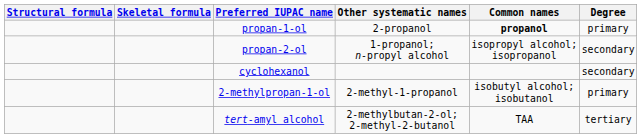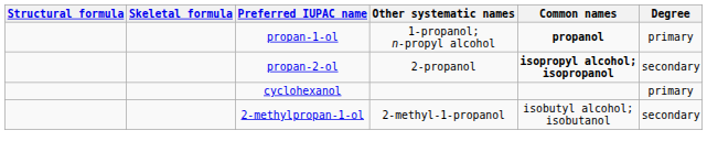 <table class="wikitable skin-invert-image">
 <tr>
 <th><a href='#'>Structural formula</a></th>
 <th><a href='#'>Skeletal formula</a></th>
 <th><a href='#'>Preferred IUPAC name</a></th>
 <th>Other systematic names</th>
 <th>Common names</th>
 <th>Degree</th>
 </tr>
 <tr style="text-align: center">
 <td></td>
 <td></td>
 <td><a href='#'>propan-1-ol</a></td>
-<td>2-propanol</td>
+<td>1-propanol;<br><em>n</em>-propyl alcohol</td>
 <td><strong>propanol</strong></td>
 <td>primary</td>
 </tr>
 <tr style="text-align: center">
 <td></td>
 <td></td>
 <td><a href='#'>propan-2-ol</a></td>
-<td>1-propanol;<br><em>n</em>-propyl alcohol</td>
-<td>isopropyl alcohol;<br>isopropanol</td>
+<td>2-propanol</td>
+<td><strong>isopropyl alcohol;<br>isopropanol</strong></td>
 <td>secondary</td>
 </tr>
 <tr style="text-align: center">
 <td></td>
 <td></td>
 <td><a href='#'>cyclohexanol</a></td>
 <td> </td>
 <td> </td>
-<td>secondary</td>
+<td>primary</td>
 </tr>
 <tr style="text-align: center">
 <td></td>
 <td></td>
 <td><a href='#'>2-methylpropan-1-ol</a></td>
 <td>2-methyl-1-propanol</td>
 <td>isobutyl alcohol;<br>isobutanol</td>
-<td>primary</td>
-</tr>
-<tr style="text-align: center">
-<td></td>
-<td></td>
-<td><a href='#'><em>tert</em>-amyl alcohol</a></td>
-<td>2-methylbutan-2-ol;<br>2-methyl-2-butanol</td>
-<td>TAA</td>
-<td>tertiary</td>
+<td>secondary</td>
 </tr>
 </table>
